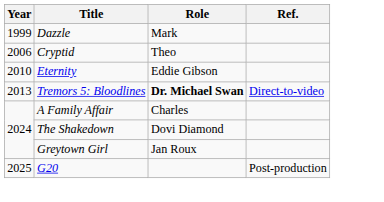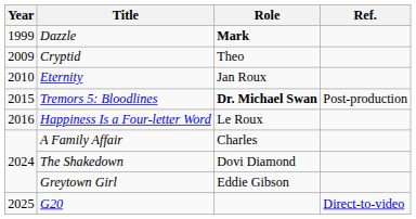 <table class="wikitable">
 <tr>
 <th>Year</th>
 <th>Title</th>
 <th>Role</th>
 <th>Ref.</th>
 </tr>
 <tr>
 <td>1999</td>
 <td><em>Dazzle</em></td>
-<td>Mark</td>
+<td><strong>Mark</strong></td>
 <td></td>
 </tr>
 <tr>
-<td>2006</td>
+<td>2009</td>
 <td><em>Cryptid</em></td>
 <td>Theo</td>
 <td></td>
 </tr>
 <tr>
 <td>2010</td>
 <td><em><a href='#'>Eternity</a></em></td>
-<td>Eddie Gibson</td>
+<td>Jan Roux</td>
 <td></td>
 </tr>
 <tr>
-<td>2013</td>
+<td>2015</td>
 <td><em><a href='#'>Tremors 5: Bloodlines</a></em></td>
 <td><strong>Dr. Michael Swan</strong></td>
-<td><a href='#'>Direct-to-video</a></td>
+<td>Post-production</td>
+</tr>
+<tr>
+<td>2016</td>
+<td><em><a href='#'>Happiness Is a Four-letter Word</a></em></td>
+<td>Le Roux</td>
+<td></td>
 </tr>
 <tr>
 <td rowspan="3">2024</td>
 <td><em>A Family Affair</em></td>
 <td>Charles</td>
 <td></td>
 </tr>
 <tr>
 <td><em>The Shakedown</em></td>
 <td>Dovi Diamond</td>
 <td></td>
 </tr>
 <tr>
 <td><em>Greytown Girl</em></td>
-<td>Jan Roux</td>
+<td>Eddie Gibson</td>
 <td></td>
 </tr>
 <tr>
 <td>2025</td>
 <td><em><a href='#'>G20</a></em></td>
 <td></td>
-<td>Post-production</td>
+<td><a href='#'>Direct-to-video</a></td>
 </tr>
 </table>
